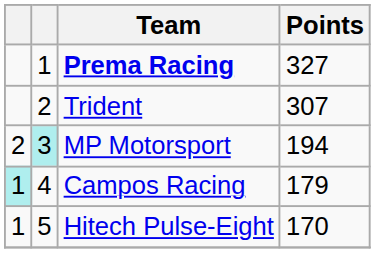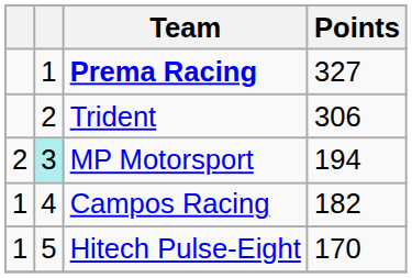 <table class="wikitable" style="font-size: 85%;">
 <tr>
 <th></th>
 <th></th>
 <th>Team</th>
 <th>Points</th>
 </tr>
 <tr>
 <td align="left"></td>
 <td align="center">1</td>
 <td> <strong><a href='#'>Prema Racing</a></strong></td>
 <td>327</td>
 </tr>
 <tr>
 <td align="left"></td>
 <td align="center">2</td>
 <td> <a href='#'>Trident</a></td>
-<td>307</td>
+<td>306</td>
 </tr>
 <tr>
 <td align="left"> 2</td>
 <td align="center" style="background: paleturquoise;">3</td>
 <td> <a href='#'>MP Motorsport</a></td>
 <td>194</td>
 </tr>
 <tr>
-<td align="left" style="background: paleturquoise;"> 1</td>
+<td align="left"> 1</td>
 <td align="center">4</td>
 <td> <a href='#'>Campos Racing</a></td>
-<td>179</td>
+<td>182</td>
 </tr>
 <tr>
 <td align="left"> 1</td>
 <td align="center">5</td>
 <td> <a href='#'>Hitech Pulse-Eight</a></td>
 <td>170</td>
 </tr>
 <tr>
 </tr>
 </table>
